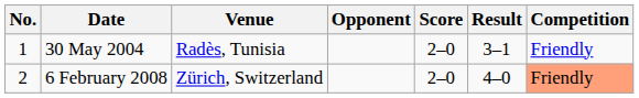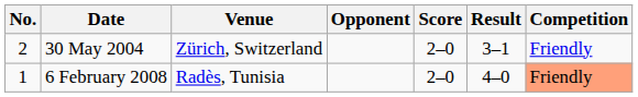 <table class="wikitable sortable">
 <tr>
 <th scope="col">No.</th>
 <th scope="col">Date</th>
 <th scope="col">Venue</th>
 <th scope="col">Opponent</th>
 <th scope="col">Score</th>
 <th scope="col">Result</th>
 <th scope="col">Competition</th>
 </tr>
 <tr>
-<td style="text-align:center">1</td>
+<td style="text-align:center">2</td>
 <td>30 May 2004</td>
-<td><a href='#'>Radès</a>, Tunisia</td>
+<td><a href='#'>Zürich</a>, Switzerland</td>
 <td></td>
 <td style="text-align:center">2–0</td>
 <td style="text-align:center">3–1</td>
 <td><a href='#'>Friendly</a></td>
 </tr>
 <tr>
-<td style="text-align:center">2</td>
+<td style="text-align:center">1</td>
 <td>6 February 2008</td>
-<td><a href='#'>Zürich</a>, Switzerland</td>
+<td><a href='#'>Radès</a>, Tunisia</td>
 <td></td>
 <td style="text-align:center">2–0</td>
 <td style="text-align:center">4–0</td>
 <td style="background: lightsalmon;">Friendly</td>
 </tr>
 </table>
